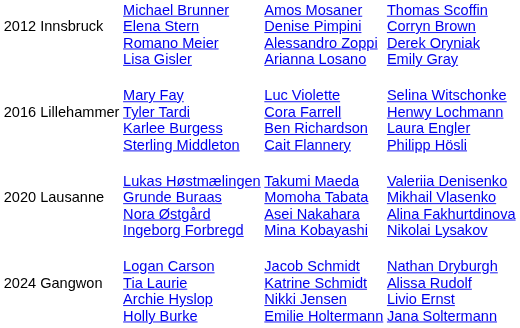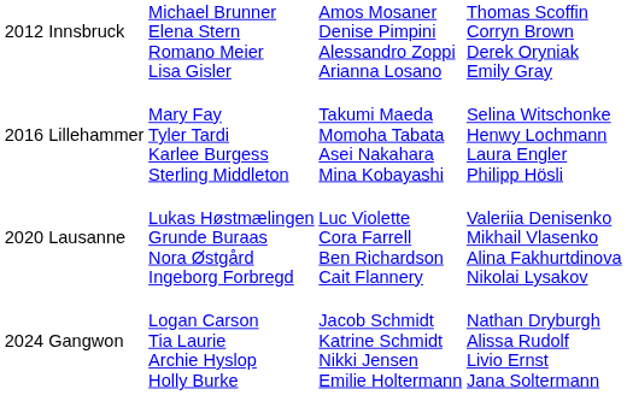 <table>
 <tr>
 <td>2012 Innsbruck<br></td>
 <td><br><a href='#'>Michael Brunner</a><br><a href='#'>Elena Stern</a><br><a href='#'>Romano Meier</a><br><a href='#'>Lisa Gisler</a></td>
 <td><br><a href='#'>Amos Mosaner</a><br><a href='#'>Denise Pimpini</a><br><a href='#'>Alessandro Zoppi</a><br><a href='#'>Arianna Losano</a></td>
 <td><br><a href='#'>Thomas Scoffin</a><br><a href='#'>Corryn Brown</a><br><a href='#'>Derek Oryniak</a><br><a href='#'>Emily Gray</a></td>
 </tr>
 <tr>
 <td>2016 Lillehammer<br></td>
 <td><br><a href='#'>Mary Fay</a><br><a href='#'>Tyler Tardi</a><br><a href='#'>Karlee Burgess</a><br><a href='#'>Sterling Middleton</a></td>
-<td><br><a href='#'>Luc Violette</a><br><a href='#'>Cora Farrell</a><br><a href='#'>Ben Richardson</a><br><a href='#'>Cait Flannery</a></td>
+<td><br><a href='#'>Takumi Maeda</a><br><a href='#'>Momoha Tabata</a><br><a href='#'>Asei Nakahara</a><br><a href='#'>Mina Kobayashi</a></td>
 <td><br><a href='#'>Selina Witschonke</a><br><a href='#'>Henwy Lochmann</a><br><a href='#'>Laura Engler</a><br><a href='#'>Philipp Hösli</a></td>
 </tr>
 <tr>
 <td>2020 Lausanne<br></td>
 <td><br><a href='#'>Lukas Høstmælingen</a><br><a href='#'>Grunde Buraas</a><br><a href='#'>Nora Østgård</a><br><a href='#'>Ingeborg Forbregd</a></td>
-<td><br><a href='#'>Takumi Maeda</a><br><a href='#'>Momoha Tabata</a><br><a href='#'>Asei Nakahara</a><br><a href='#'>Mina Kobayashi</a></td>
+<td><br><a href='#'>Luc Violette</a><br><a href='#'>Cora Farrell</a><br><a href='#'>Ben Richardson</a><br><a href='#'>Cait Flannery</a></td>
 <td><br><a href='#'>Valeriia Denisenko</a><br><a href='#'>Mikhail Vlasenko</a><br><a href='#'>Alina Fakhurtdinova</a><br><a href='#'>Nikolai Lysakov</a></td>
 </tr>
 <tr>
 <td>2024 Gangwon<br></td>
 <td><br><a href='#'>Logan Carson</a><br><a href='#'>Tia Laurie</a><br><a href='#'>Archie Hyslop</a><br><a href='#'>Holly Burke</a></td>
 <td><br><a href='#'>Jacob Schmidt</a><br><a href='#'>Katrine Schmidt</a><br><a href='#'>Nikki Jensen</a><br><a href='#'>Emilie Holtermann</a></td>
 <td><br><a href='#'>Nathan Dryburgh</a><br><a href='#'>Alissa Rudolf</a><br><a href='#'>Livio Ernst</a><br><a href='#'>Jana Soltermann</a></td>
 </tr>
 </table>
